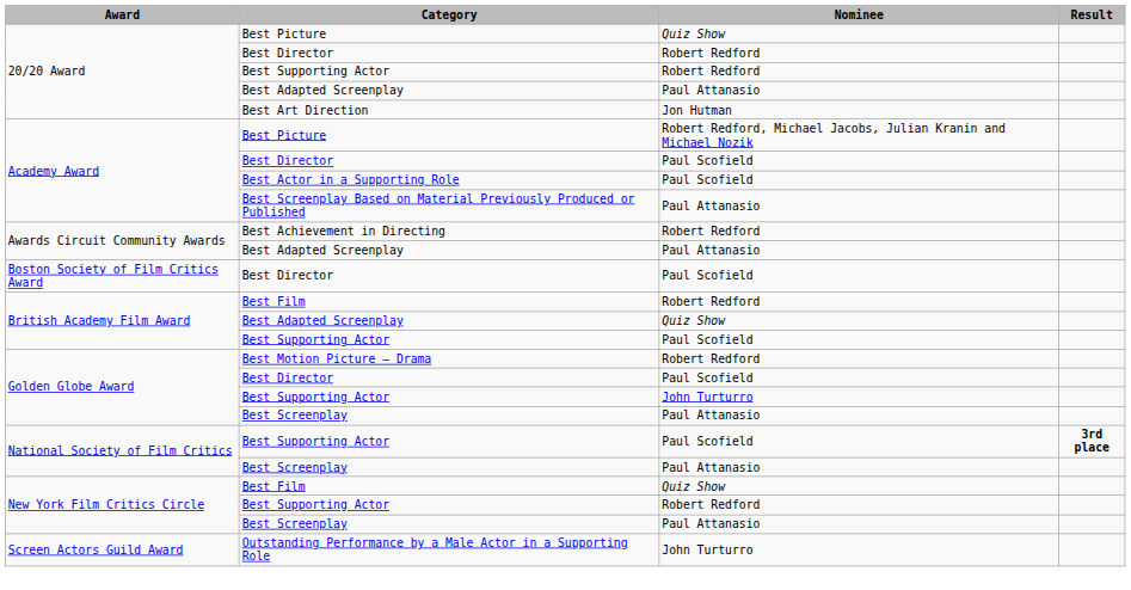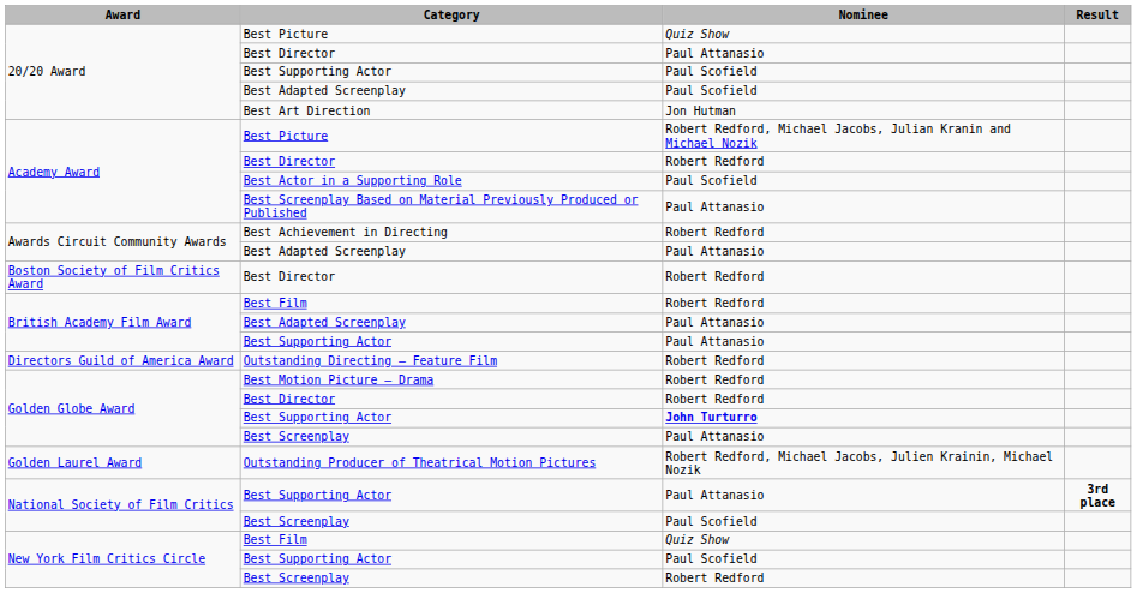 <table class="wikitable">
 <tr>
 <th style="background:#bcbcbc;">Award</th>
 <th style="background:#bcbcbc;">Category</th>
 <th style="background:#bcbcbc;">Nominee</th>
 <th style="background:#bcbcbc;">Result</th>
 </tr>
 <tr>
 <td rowspan=5>20/20 Award</td>
 <td>Best Picture</td>
 <td><em>Quiz Show</em></td>
 <td></td>
 </tr>
 <tr>
 <td>Best Director</td>
-<td>Robert Redford</td>
+<td>Paul Attanasio</td>
 <td></td>
 </tr>
 <tr>
 <td>Best Supporting Actor</td>
-<td>Robert Redford</td>
+<td>Paul Scofield</td>
 <td></td>
 </tr>
 <tr>
 <td>Best Adapted Screenplay</td>
-<td>Paul Attanasio</td>
+<td>Paul Scofield</td>
 <td></td>
 </tr>
 <tr>
 <td>Best Art Direction</td>
 <td>Jon Hutman</td>
 <td></td>
 </tr>
 <tr>
 <td rowspan=4><a href='#'>Academy Award</a></td>
 <td><a href='#'>Best Picture</a></td>
 <td>Robert Redford, Michael Jacobs, Julian Kranin and <a href='#'>Michael Nozik</a></td>
 <td></td>
 </tr>
 <tr>
 <td><a href='#'>Best Director</a></td>
-<td>Paul Scofield</td>
+<td>Robert Redford</td>
 <td></td>
 </tr>
 <tr>
 <td><a href='#'>Best Actor in a Supporting Role</a></td>
 <td>Paul Scofield</td>
 <td></td>
 </tr>
 <tr>
 <td><a href='#'>Best Screenplay Based on Material Previously Produced or Published</a></td>
 <td>Paul Attanasio</td>
 <td></td>
 </tr>
 <tr>
 <td rowspan=2>Awards Circuit Community Awards</td>
 <td>Best Achievement in Directing</td>
 <td>Robert Redford</td>
 <td></td>
 </tr>
 <tr>
 <td>Best Adapted Screenplay</td>
 <td>Paul Attanasio</td>
 <td></td>
 </tr>
 <tr>
 <td><a href='#'>Boston Society of Film Critics Award</a></td>
 <td>Best Director</td>
-<td>Paul Scofield</td>
+<td>Robert Redford</td>
 <td></td>
 </tr>
 <tr>
 <td rowspan=3><a href='#'>British Academy Film Award</a></td>
 <td><a href='#'>Best Film</a></td>
 <td>Robert Redford</td>
 <td></td>
 </tr>
 <tr>
 <td><a href='#'>Best Adapted Screenplay</a></td>
-<td><em>Quiz Show</em></td>
+<td>Paul Attanasio</td>
 <td></td>
 </tr>
 <tr>
 <td><a href='#'>Best Supporting Actor</a></td>
-<td>Paul Scofield</td>
+<td>Paul Attanasio</td>
+<td></td>
+</tr>
+<tr>
+<td><a href='#'>Directors Guild of America Award</a></td>
+<td><a href='#'>Outstanding Directing — Feature Film</a></td>
+<td>Robert Redford</td>
 <td></td>
 </tr>
 <tr>
 <td rowspan="4"><a href='#'>Golden Globe Award</a></td>
 <td><a href='#'>Best Motion Picture – Drama</a></td>
 <td>Robert Redford</td>
 <td></td>
 </tr>
 <tr>
 <td><a href='#'>Best Director</a></td>
-<td>Paul Scofield</td>
+<td>Robert Redford</td>
 <td></td>
 </tr>
 <tr>
 <td><a href='#'>Best Supporting Actor</a></td>
-<td><a href='#'>John Turturro</a></td>
+<td><strong><a href='#'>John Turturro</a></strong></td>
 <td></td>
 </tr>
 <tr>
 <td><a href='#'>Best Screenplay</a></td>
 <td>Paul Attanasio</td>
 <td></td>
 </tr>
 <tr>
+<td><a href='#'>Golden Laurel Award</a></td>
+<td><a href='#'>Outstanding Producer of Theatrical Motion Pictures</a></td>
+<td>Robert Redford, Michael Jacobs, Julien Krainin, Michael Nozik</td>
+<td></td>
+</tr>
+<tr>
 <td rowspan="2"><a href='#'>National Society of Film Critics</a></td>
 <td><a href='#'>Best Supporting Actor</a></td>
-<td>Paul Scofield</td>
+<td>Paul Attanasio</td>
 <td align=center><strong>3rd place</strong></td>
 </tr>
 <tr>
 <td><a href='#'>Best Screenplay</a></td>
-<td>Paul Attanasio</td>
+<td>Paul Scofield</td>
 <td></td>
 </tr>
 <tr>
 <td rowspan=3><a href='#'>New York Film Critics Circle</a></td>
 <td><a href='#'>Best Film</a></td>
 <td><em>Quiz Show</em></td>
 <td></td>
 </tr>
 <tr>
 <td><a href='#'>Best Supporting Actor</a></td>
-<td>Robert Redford</td>
+<td>Paul Scofield</td>
 <td></td>
 </tr>
 <tr>
 <td><a href='#'>Best Screenplay</a></td>
-<td>Paul Attanasio</td>
-<td></td>
-</tr>
-<tr>
-<td><a href='#'>Screen Actors Guild Award</a></td>
-<td><a href='#'>Outstanding Performance by a Male Actor in a Supporting Role</a></td>
-<td>John Turturro</td>
+<td>Robert Redford</td>
 <td></td>
 </tr>
 </table>
